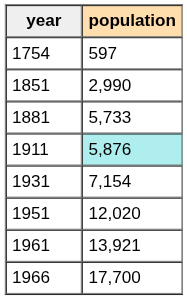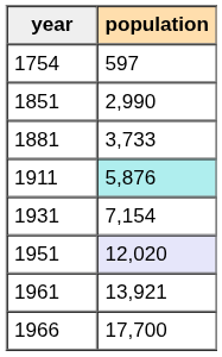 <table border="1" cellpadding="5" cellspacing="0" align="right">
 <tr>
 <th style="background:#efefef;" align="center">   year   </th>
 <th style="background:#ffdead;" align="center">population</th>
 </tr>
 <tr>
 <td>1754</td>
 <td>597</td>
 </tr>
 <tr>
 <td>1851</td>
 <td>2,990</td>
 </tr>
 <tr>
 <td>1881</td>
-<td>5,733</td>
+<td>3,733</td>
 </tr>
 <tr>
 <td>1911</td>
 <td style="background: paleturquoise;">5,876</td>
 </tr>
 <tr>
 <td>1931</td>
 <td>7,154</td>
 </tr>
 <tr>
 <td>1951</td>
-<td>12,020</td>
+<td style="background: lavender;">12,020</td>
 </tr>
 <tr>
 <td>1961</td>
 <td>13,921</td>
 </tr>
 <tr>
 <td>1966</td>
 <td>17,700</td>
 </tr>
 </table>
